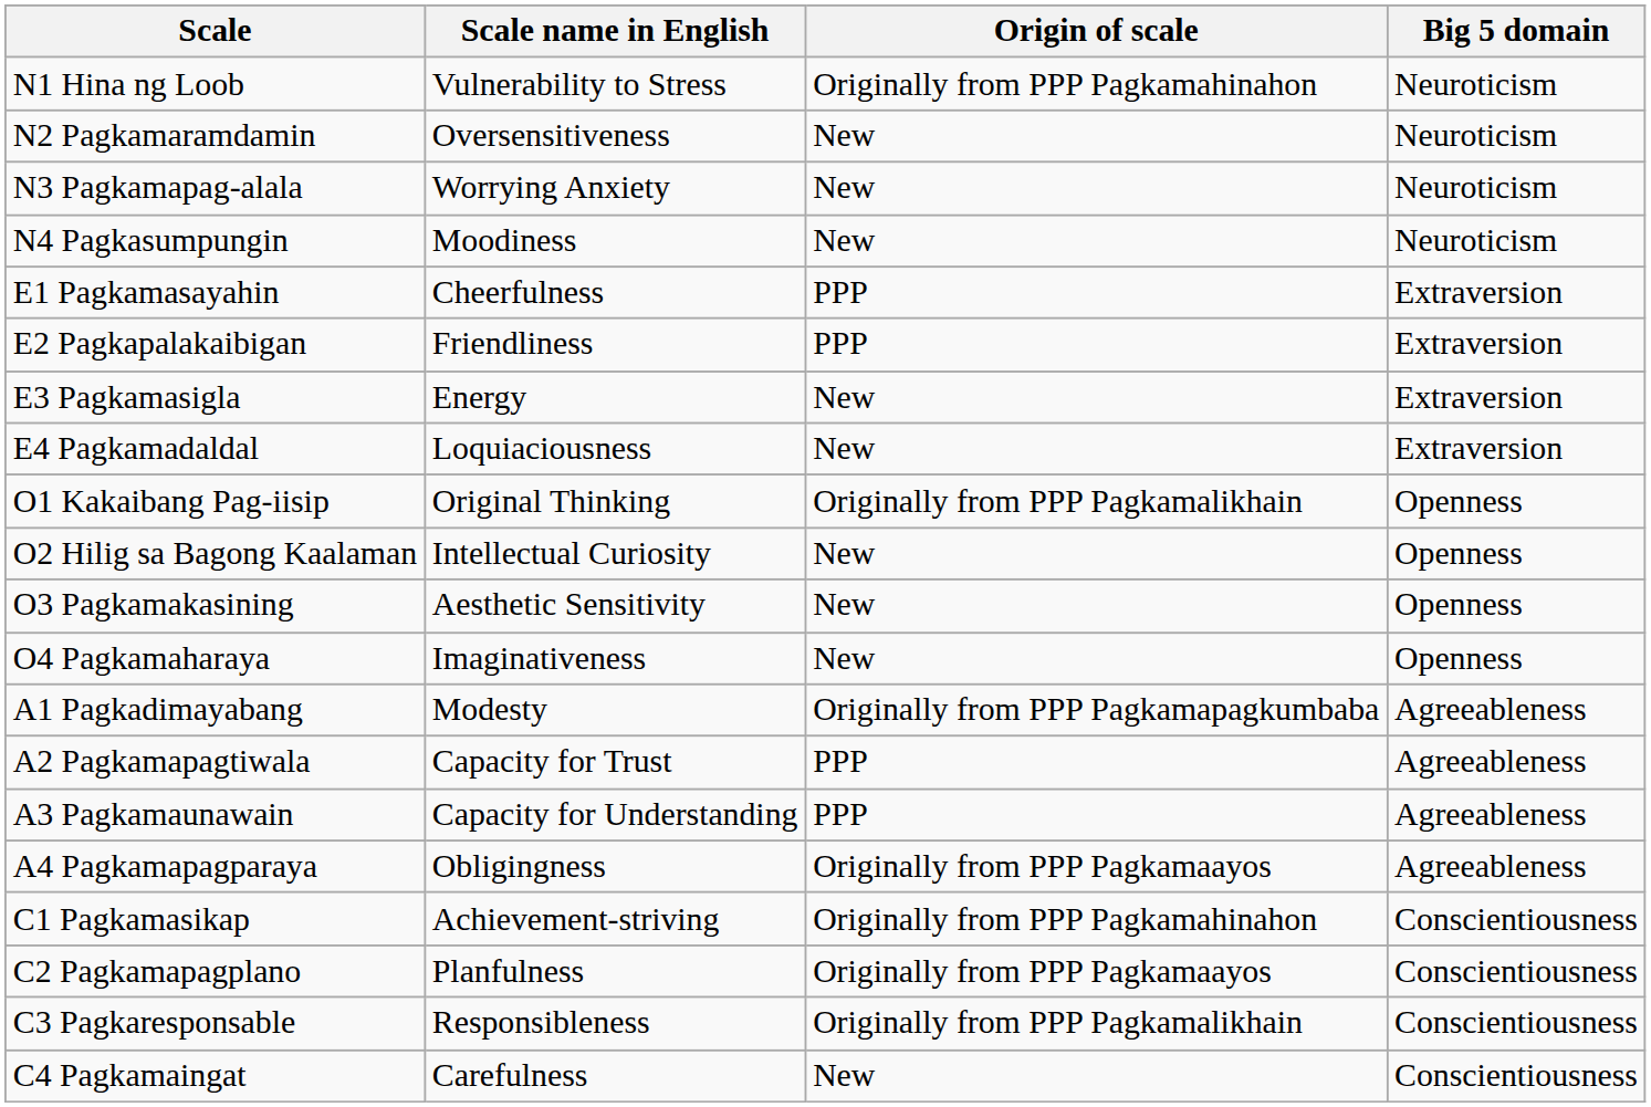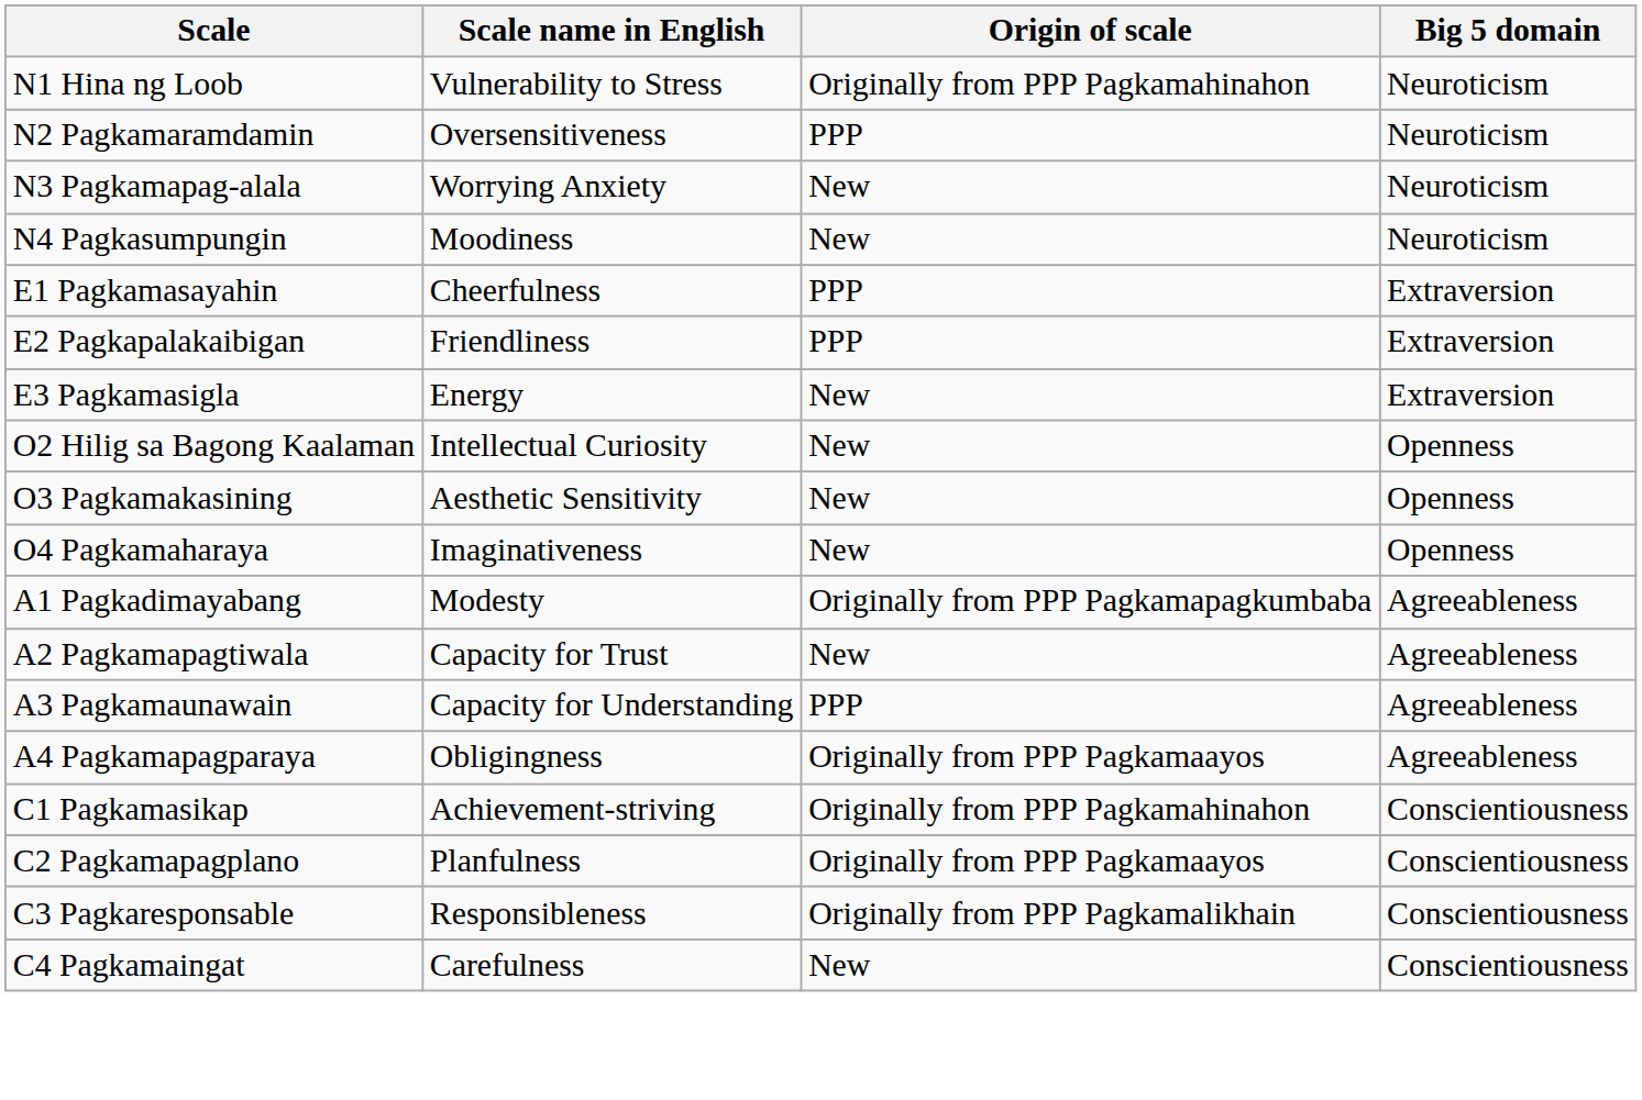 <table class="wikitable">
 <tr>
 <th>Scale</th>
 <th>Scale name in English</th>
 <th>Origin of scale</th>
 <th>Big 5 domain</th>
 </tr>
 <tr>
 <td>N1 Hina ng Loob</td>
 <td>Vulnerability to Stress</td>
 <td>Originally from PPP Pagkamahinahon</td>
 <td>Neuroticism</td>
 </tr>
 <tr>
 <td>N2 Pagkamaramdamin</td>
 <td>Oversensitiveness</td>
-<td>New</td>
+<td>PPP</td>
 <td>Neuroticism</td>
 </tr>
 <tr>
 <td>N3 Pagkamapag-alala</td>
 <td>Worrying Anxiety</td>
 <td>New</td>
 <td>Neuroticism</td>
 </tr>
 <tr>
 <td>N4 Pagkasumpungin</td>
 <td>Moodiness</td>
 <td>New</td>
 <td>Neuroticism</td>
 </tr>
 <tr>
 <td>E1 Pagkamasayahin</td>
 <td>Cheerfulness</td>
 <td>PPP</td>
 <td>Extraversion</td>
 </tr>
 <tr>
 <td>E2 Pagkapalakaibigan</td>
 <td>Friendliness</td>
 <td>PPP</td>
 <td>Extraversion</td>
 </tr>
 <tr>
 <td>E3 Pagkamasigla</td>
 <td>Energy</td>
 <td>New</td>
 <td>Extraversion</td>
 </tr>
 <tr>
-<td>E4 Pagkamadaldal</td>
-<td>Loquiaciousness</td>
-<td>New</td>
-<td>Extraversion</td>
-</tr>
-<tr>
-<td>O1 Kakaibang Pag-iisip</td>
-<td>Original Thinking</td>
-<td>Originally from PPP Pagkamalikhain</td>
-<td>Openness</td>
-</tr>
-<tr>
 <td>O2 Hilig sa Bagong Kaalaman</td>
 <td>Intellectual Curiosity</td>
 <td>New</td>
 <td>Openness</td>
 </tr>
 <tr>
 <td>O3 Pagkamakasining</td>
 <td>Aesthetic Sensitivity</td>
 <td>New</td>
 <td>Openness</td>
 </tr>
 <tr>
 <td>O4 Pagkamaharaya</td>
 <td>Imaginativeness</td>
 <td>New</td>
 <td>Openness</td>
 </tr>
 <tr>
 <td>A1 Pagkadimayabang</td>
 <td>Modesty</td>
 <td>Originally from PPP Pagkamapagkumbaba</td>
 <td>Agreeableness</td>
 </tr>
 <tr>
 <td>A2 Pagkamapagtiwala</td>
 <td>Capacity for Trust</td>
-<td>PPP</td>
+<td>New</td>
 <td>Agreeableness</td>
 </tr>
 <tr>
 <td>A3 Pagkamaunawain</td>
 <td>Capacity for Understanding</td>
 <td>PPP</td>
 <td>Agreeableness</td>
 </tr>
 <tr>
 <td>A4 Pagkamapagparaya</td>
 <td>Obligingness</td>
 <td>Originally from PPP Pagkamaayos</td>
 <td>Agreeableness</td>
 </tr>
 <tr>
 <td>C1 Pagkamasikap</td>
 <td>Achievement-striving</td>
 <td>Originally from PPP Pagkamahinahon</td>
 <td>Conscientiousness</td>
 </tr>
 <tr>
 <td>C2 Pagkamapagplano</td>
 <td>Planfulness</td>
 <td>Originally from PPP Pagkamaayos</td>
 <td>Conscientiousness</td>
 </tr>
 <tr>
 <td>C3 Pagkaresponsable</td>
 <td>Responsibleness</td>
 <td>Originally from PPP Pagkamalikhain</td>
 <td>Conscientiousness</td>
 </tr>
 <tr>
 <td>C4 Pagkamaingat</td>
 <td>Carefulness</td>
 <td>New</td>
 <td>Conscientiousness</td>
 </tr>
 </table>
